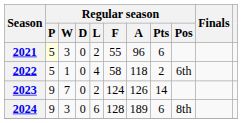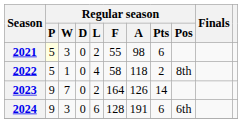 <table class="wikitable" style="text-align: center">
 <tr>
 <th rowspan="2" scope="col">Season</th>
 <th colspan="8" scope="col">Regular season</th>
 <th rowspan="2" scope="col">Finals</th>
 <th rowspan="2" scope="col"></th>
 </tr>
 <tr>
 <th scope="col">P</th>
 <th scope="col">W</th>
 <th scope="col">D</th>
 <th scope="col">L</th>
 <th scope="col">F</th>
 <th scope="col">A</th>
 <th scope="col">Pts</th>
 <th scope="col">Pos</th>
 </tr>
 <tr>
 <th scope="row"><a href='#'>2021</a></th>
 <td style="background: lightyellow;">5</td>
 <td>3</td>
 <td>0</td>
 <td>2</td>
 <td>55</td>
-<td>96</td>
+<td>98</td>
 <td>6</td>
 <td></td>
 <td></td>
 <td></td>
 </tr>
 <tr>
 <th scope="row"><a href='#'>2022</a></th>
 <td>5</td>
 <td>1</td>
 <td>0</td>
 <td>4</td>
 <td>58</td>
 <td>118</td>
 <td>2</td>
-<td>6th</td>
+<td>8th</td>
 <td></td>
 <td></td>
 </tr>
 <tr>
 <th scope="row"><a href='#'>2023</a></th>
 <td>9</td>
 <td>7</td>
 <td>0</td>
 <td>2</td>
-<td>124</td>
+<td>164</td>
 <td>126</td>
 <td>14</td>
 <td></td>
 <td></td>
 <td></td>
 </tr>
 <tr>
 <th scope="row"><a href='#'>2024</a></th>
 <td>9</td>
 <td>3</td>
 <td>0</td>
 <td>6</td>
 <td>128</td>
-<td>189</td>
+<td>191</td>
 <td>6</td>
-<td>8th</td>
+<td>6th</td>
 <td></td>
 <td></td>
 </tr>
 <tr>
 </tr>
 </table>
